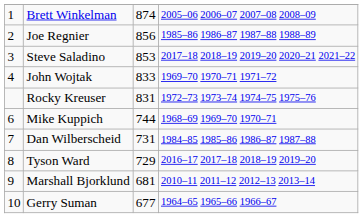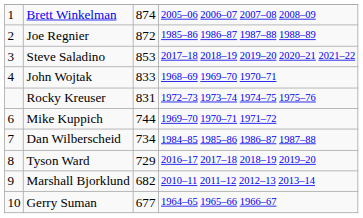 <table class="wikitable">
 <tr>
 </tr>
 <tr>
 <td>1</td>
 <td><a href='#'>Brett Winkelman</a></td>
 <td>874</td>
 <td style="font-size:80%;"><a href='#'>2005–06</a> <a href='#'>2006–07</a> <a href='#'>2007–08</a> <a href='#'>2008–09</a></td>
 </tr>
 <tr>
 <td>2</td>
 <td>Joe Regnier</td>
-<td>856</td>
+<td>872</td>
 <td style="font-size:80%;"><a href='#'>1985–86</a> <a href='#'>1986–87</a> <a href='#'>1987–88</a> <a href='#'>1988–89</a></td>
 </tr>
 <tr>
 <td>3</td>
 <td>Steve Saladino</td>
 <td>853</td>
 <td style="font-size:80%;"><a href='#'>2017–18</a> <a href='#'>2018–19</a> <a href='#'>2019–20</a> <a href='#'>2020–21</a> <a href='#'>2021–22</a></td>
 </tr>
 <tr>
 <td>4</td>
 <td>John Wojtak</td>
 <td>833</td>
-<td style="font-size:80%;"><a href='#'>1969–70</a> <a href='#'>1970–71</a> <a href='#'>1971–72</a></td>
+<td style="font-size:80%;"><a href='#'>1968–69</a> <a href='#'>1969–70</a> <a href='#'>1970–71</a></td>
 </tr>
 <tr>
 <td></td>
 <td>Rocky Kreuser</td>
 <td>831</td>
 <td style="font-size:80%;"><a href='#'>1972–73</a> <a href='#'>1973–74</a> <a href='#'>1974–75</a> <a href='#'>1975–76</a></td>
 </tr>
 <tr>
 <td>6</td>
 <td>Mike Kuppich</td>
 <td>744</td>
-<td style="font-size:80%;"><a href='#'>1968–69</a> <a href='#'>1969–70</a> <a href='#'>1970–71</a></td>
+<td style="font-size:80%;"><a href='#'>1969–70</a> <a href='#'>1970–71</a> <a href='#'>1971–72</a></td>
 </tr>
 <tr>
 <td>7</td>
 <td>Dan Wilberscheid</td>
-<td>731</td>
+<td>734</td>
 <td style="font-size:80%;"><a href='#'>1984–85</a> <a href='#'>1985–86</a> <a href='#'>1986–87</a> <a href='#'>1987–88</a></td>
 </tr>
 <tr>
 <td>8</td>
 <td>Tyson Ward</td>
 <td>729</td>
 <td style="font-size:80%;"><a href='#'>2016–17</a> <a href='#'>2017–18</a> <a href='#'>2018–19</a> <a href='#'>2019–20</a></td>
 </tr>
 <tr>
 <td>9</td>
 <td>Marshall Bjorklund</td>
-<td>681</td>
+<td>682</td>
 <td style="font-size:80%;"><a href='#'>2010–11</a> <a href='#'>2011–12</a> <a href='#'>2012–13</a> <a href='#'>2013–14</a></td>
 </tr>
 <tr>
 <td>10</td>
 <td>Gerry Suman</td>
 <td>677</td>
 <td style="font-size:80%;"><a href='#'>1964–65</a> <a href='#'>1965–66</a> <a href='#'>1966–67</a></td>
 </tr>
 </table>
